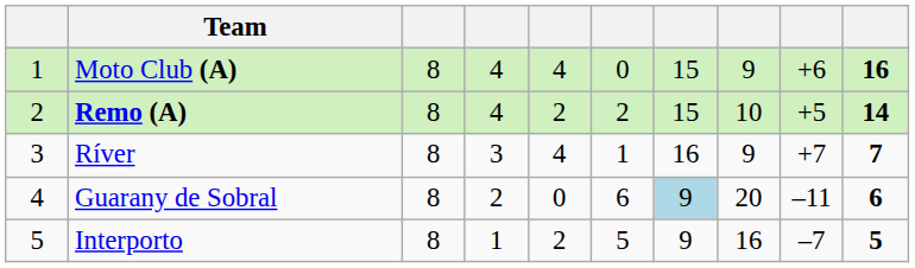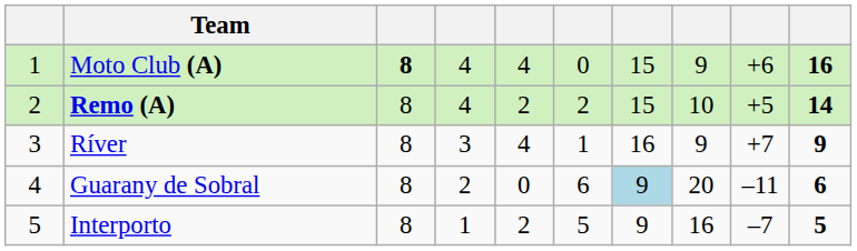 <table class="wikitable" style="text-align: center;">
 <tr>
 <th width=30></th>
 <th width=190>Team</th>
 <th width=30></th>
 <th width=30></th>
 <th width=30></th>
 <th width=30></th>
 <th width=30></th>
 <th width=30></th>
 <th width=30></th>
 <th width=31></th>
 </tr>
 <tr bgcolor=#D0F0C0>
 <td>1</td>
 <td align=left><a href='#'>Moto Club</a> <strong>(A)</strong></td>
-<td>8</td>
+<td><strong>8</strong></td>
 <td>4</td>
 <td>4</td>
 <td>0</td>
 <td>15</td>
 <td>9</td>
 <td>+6</td>
 <td><strong>16</strong></td>
 </tr>
 <tr bgcolor=#D0F0C0>
 <td>2</td>
 <td align=left><strong><a href='#'>Remo</a> (A)</strong></td>
 <td>8</td>
 <td>4</td>
 <td>2</td>
 <td>2</td>
 <td>15</td>
 <td>10</td>
 <td>+5</td>
 <td><strong>14</strong></td>
 </tr>
 <tr>
 <td>3</td>
 <td align=left><a href='#'>Ríver</a></td>
 <td>8</td>
 <td>3</td>
 <td>4</td>
 <td>1</td>
 <td>16</td>
 <td>9</td>
 <td>+7</td>
-<td><strong>7</strong></td>
+<td><strong>9</strong></td>
 </tr>
 <tr>
 <td>4</td>
 <td align=left><a href='#'>Guarany de Sobral</a></td>
 <td>8</td>
 <td>2</td>
 <td>0</td>
 <td>6</td>
 <td style="background: lightblue;">9</td>
 <td>20</td>
 <td>–11</td>
 <td><strong>6</strong></td>
 </tr>
 <tr>
 <td>5</td>
 <td align=left><a href='#'>Interporto</a></td>
 <td>8</td>
 <td>1</td>
 <td>2</td>
 <td>5</td>
 <td>9</td>
 <td>16</td>
 <td>–7</td>
 <td><strong>5</strong></td>
 </tr>
 </table>
